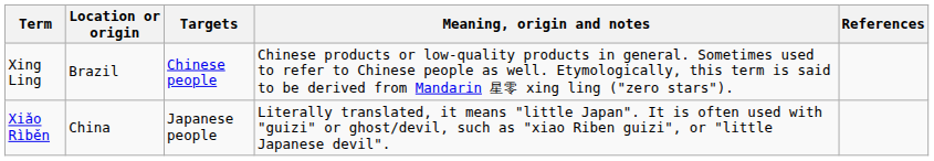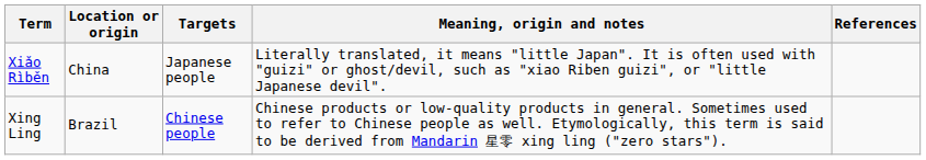 <table class="wikitable">
 <tr>
 <th>Term</th>
 <th>Location or origin</th>
 <th>Targets</th>
 <th>Meaning, origin and notes</th>
 <th>References</th>
 </tr>
 <tr>
+<td><a href='#'>Xiǎo Rìběn</a></td>
+<td>China</td>
+<td>Japanese people</td>
+<td>Literally translated, it means "little Japan". It is often used with "guizi" or ghost/devil, such as "xiao Riben guizi", or "little Japanese devil".</td>
+<td></td>
+</tr>
+<tr>
 <td>Xing Ling</td>
 <td>Brazil</td>
 <td><a href='#'>Chinese people</a></td>
 <td>Chinese products or low-quality products in general. Sometimes used to refer to Chinese people as well. Etymologically, this term is said to be derived from <a href='#'>Mandarin</a> 星零 xing ling ("zero stars").</td>
 <td></td>
 </tr>
-<tr>
-<td><a href='#'>Xiǎo Rìběn</a></td>
-<td>China</td>
-<td>Japanese people</td>
-<td>Literally translated, it means "little Japan". It is often used with "guizi" or ghost/devil, such as "xiao Riben guizi", or "little Japanese devil".</td>
-<td></td>
-</tr>
 </table>
